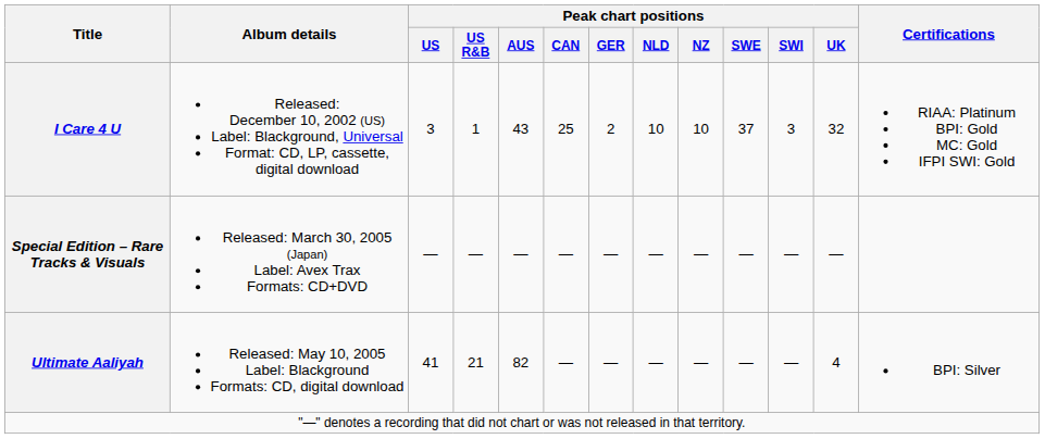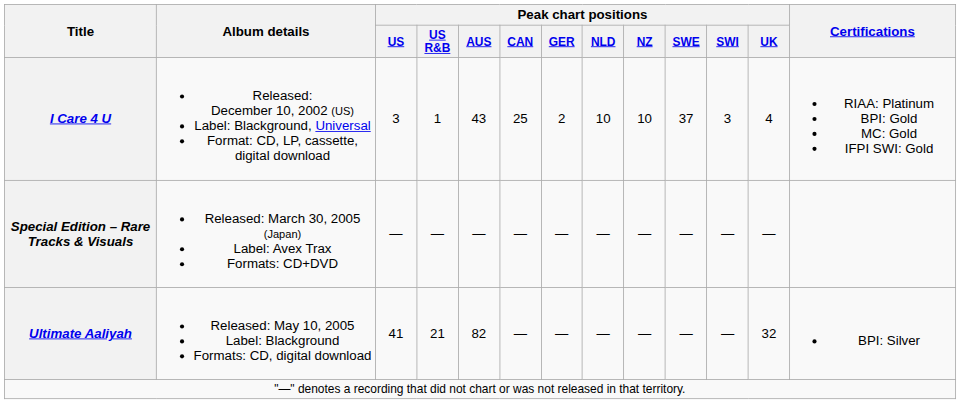 <table class="wikitable plainrowheaders" style="text-align:center;">
 <tr>
 <th scope="col" rowspan="2" style="width:11em;">Title</th>
 <th scope="col" rowspan="2" style="width:16em;">Album details</th>
 <th scope="col" colspan="10">Peak chart positions</th>
 <th scope="col" rowspan="2" style="width:12em;"><a href='#'>Certifications</a></th>
 </tr>
 <tr>
 <th scope="col" style="width:3em;font-size:90%;"><a href='#'>US</a><br></th>
 <th scope="col" style="width:3em;font-size:90%;"><a href='#'>US<br>R&B</a><br></th>
 <th scope="col" style="width:3em;font-size:90%;"><a href='#'>AUS</a><br></th>
 <th scope="col" style="width:3em;font-size:90%;"><a href='#'>CAN</a><br></th>
 <th scope="col" style="width:3em;font-size:90%;"><a href='#'>GER</a><br></th>
 <th scope="col" style="width:3em;font-size:90%;"><a href='#'>NLD</a><br></th>
 <th scope="col" style="width:3em;font-size:90%;"><a href='#'>NZ</a><br></th>
 <th scope="col" style="width:3em;font-size:90%;"><a href='#'>SWE</a><br></th>
 <th scope="col" style="width:3em;font-size:90%;"><a href='#'>SWI</a><br></th>
 <th scope="col" style="width:3em;font-size:90%;"><a href='#'>UK</a><br></th>
 </tr>
 <tr>
 <th scope="row"><em><a href='#'>I Care 4 U</a></em></th>
 <td><br><ul><li>Released: December 10, 2002 <small>(US)</small></li><li>Label: Blackground, <a href='#'>Universal</a></li><li>Format: CD, LP, cassette, digital download</li></ul></td>
 <td>3</td>
 <td>1</td>
 <td>43</td>
 <td>25</td>
 <td>2</td>
 <td>10</td>
 <td>10</td>
 <td>37</td>
 <td>3</td>
-<td>32</td>
+<td>4</td>
 <td><br><ul><li>RIAA: Platinum</li><li>BPI: Gold</li><li>MC: Gold</li><li>IFPI SWI: Gold</li></ul></td>
 </tr>
 <tr>
 <th scope="row"><em>Special Edition – Rare Tracks & Visuals</em></th>
 <td><br><ul><li>Released: March 30, 2005 <small>(Japan)</small></li><li>Label: Avex Trax</li><li>Formats: CD+DVD</li></ul></td>
 <td>—</td>
 <td>—</td>
 <td>—</td>
 <td>—</td>
 <td>—</td>
 <td>—</td>
 <td>—</td>
 <td>—</td>
 <td>—</td>
 <td>—</td>
 <td></td>
 </tr>
 <tr>
 <th scope="row"><em><a href='#'>Ultimate Aaliyah</a></em></th>
 <td><br><ul><li>Released: May 10, 2005</li><li>Label: Blackground</li><li>Formats: CD, digital download</li></ul></td>
 <td>41</td>
 <td>21</td>
 <td>82</td>
 <td>—</td>
 <td>—</td>
 <td>—</td>
 <td>—</td>
 <td>—</td>
 <td>—</td>
-<td>4</td>
+<td>32</td>
 <td><br><ul><li>BPI: Silver</li></ul></td>
 </tr>
 <tr>
 <td colspan="14" style="font-size:90%">"—" denotes a recording that did not chart or was not released in that territory.</td>
 </tr>
 </table>
